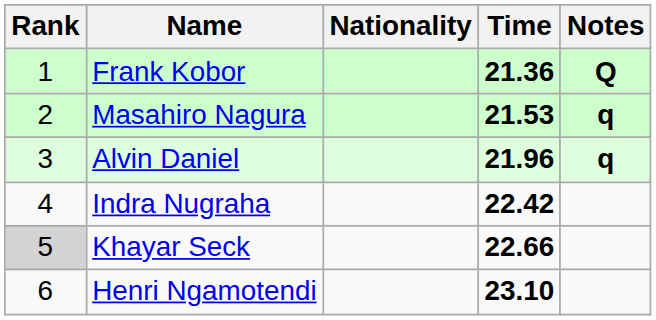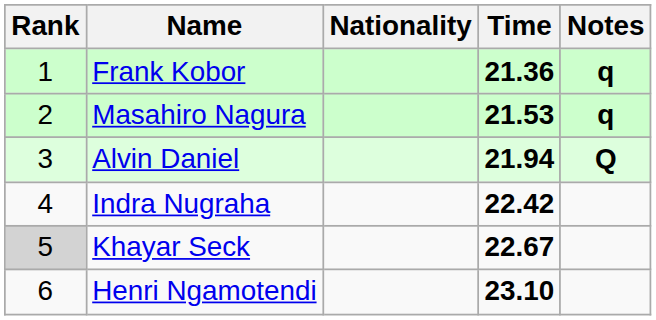 <table class="wikitable sortable" style="text-align:center">
 <tr>
 <th>Rank</th>
 <th>Name</th>
 <th>Nationality</th>
 <th>Time</th>
 <th>Notes</th>
 </tr>
 <tr bgcolor=ccffcc>
 <td>1</td>
 <td align=left><a href='#'>Frank Kobor</a></td>
 <td align=left></td>
 <td><strong>21.36</strong></td>
-<td><strong>Q</strong></td>
+<td><strong>q</strong></td>
 </tr>
 <tr bgcolor=ccffcc>
 <td>2</td>
 <td align=left><a href='#'>Masahiro Nagura</a></td>
 <td align=left></td>
 <td><strong>21.53</strong></td>
 <td><strong>q</strong></td>
 </tr>
 <tr bgcolor=ddffdd>
 <td>3</td>
 <td align=left><a href='#'>Alvin Daniel</a></td>
 <td align=left></td>
-<td><strong>21.96</strong></td>
-<td><strong>q</strong></td>
+<td><strong>21.94</strong></td>
+<td><strong>Q</strong></td>
 </tr>
 <tr>
 <td>4</td>
 <td align=left><a href='#'>Indra Nugraha</a></td>
 <td align=left></td>
 <td><strong>22.42</strong></td>
 <td></td>
 </tr>
 <tr>
 <td style="background: lightgrey;">5</td>
 <td align=left><a href='#'>Khayar Seck</a></td>
 <td align=left></td>
-<td><strong>22.66</strong></td>
+<td><strong>22.67</strong></td>
 <td></td>
 </tr>
 <tr>
 <td>6</td>
 <td align=left><a href='#'>Henri Ngamotendi</a></td>
 <td align=left></td>
 <td><strong>23.10</strong></td>
 <td></td>
 </tr>
 </table>
